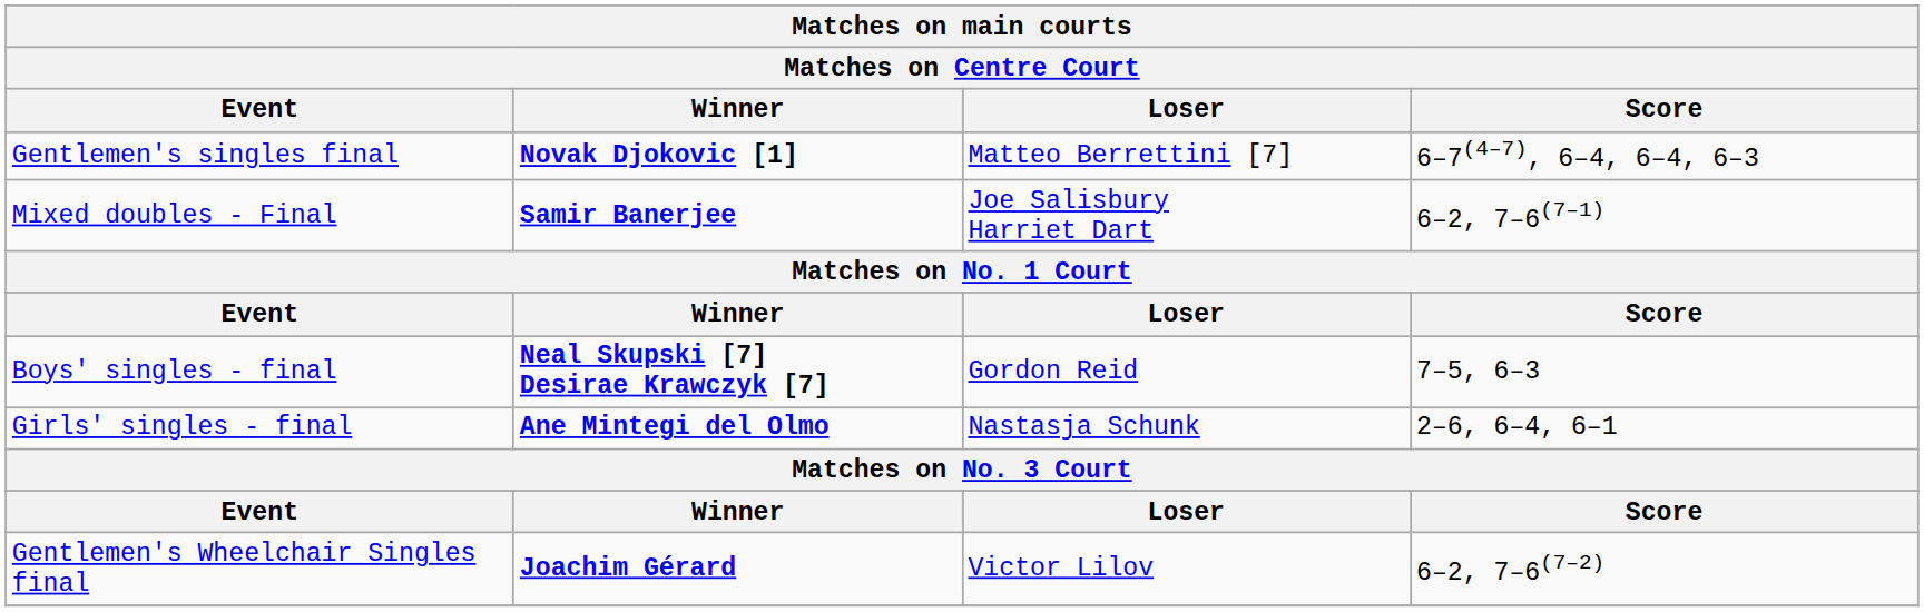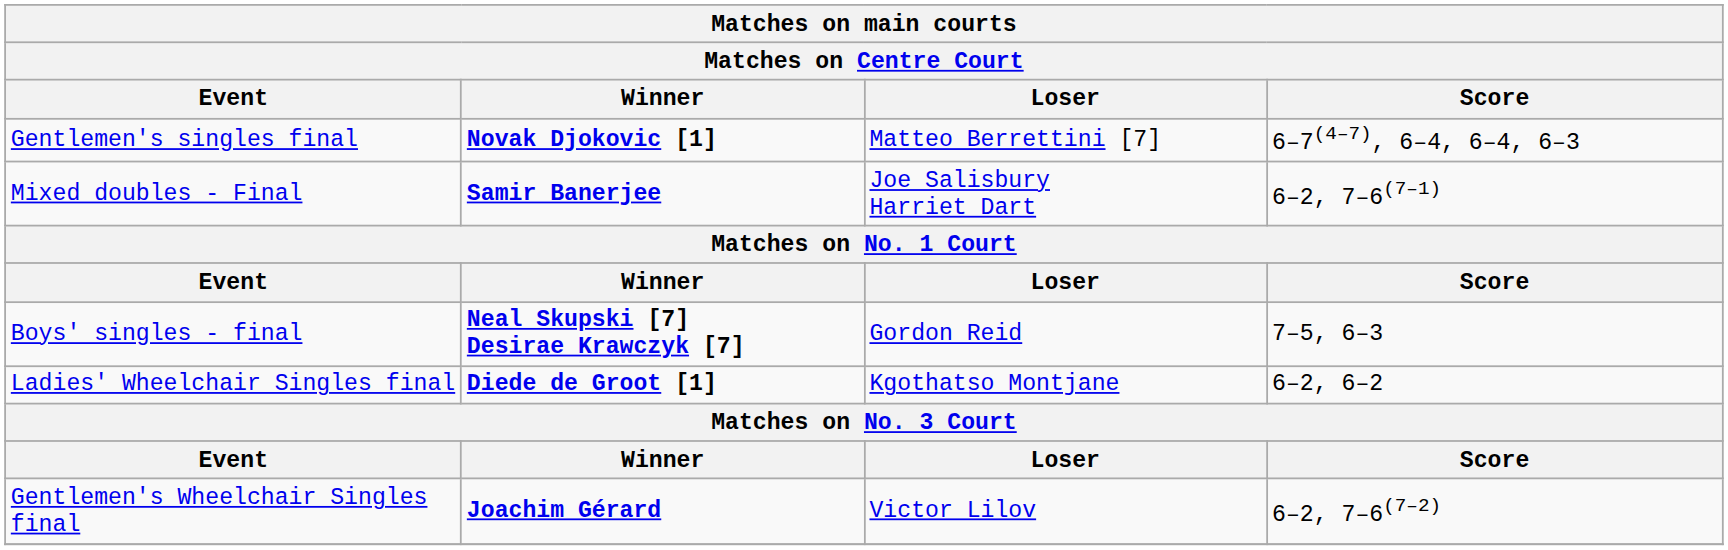 <table class="wikitable collapsible uncollapsed" style="margin:auto;">
 <tr>
 <th colspan="4" style="white-space:nowrap;">Matches on main courts</th>
 </tr>
 <tr>
 <th colspan="4">Matches on <a href='#'>Centre Court</a></th>
 </tr>
 <tr>
 <th width="250">Event</th>
 <th width="220">Winner</th>
 <th width="220">Loser</th>
 <th width="250">Score</th>
 </tr>
 <tr>
 <td><a href='#'>Gentlemen's singles final</a></td>
 <td> <strong><a href='#'>Novak Djokovic</a> [1]</strong></td>
 <td> <a href='#'>Matteo Berrettini</a> [7]</td>
 <td>6–7<sup>(4–7)</sup>, 6–4, 6–4, 6–3</td>
 </tr>
 <tr>
 <td><a href='#'>Mixed doubles - Final</a></td>
 <td> <strong><a href='#'>Samir Banerjee</a></strong></td>
 <td> <a href='#'>Joe Salisbury</a><br> <a href='#'>Harriet Dart</a></td>
 <td>6–2, 7–6<sup>(7–1)</sup></td>
 </tr>
 <tr>
 <th colspan="4">Matches on <a href='#'>No. 1 Court</a></th>
 </tr>
 <tr>
 <th>Event</th>
 <th>Winner</th>
 <th>Loser</th>
 <th>Score</th>
 </tr>
 <tr>
 <td><a href='#'>Boys' singles - final</a></td>
 <td> <strong><a href='#'>Neal Skupski</a> [7]</strong><br> <strong><a href='#'>Desirae Krawczyk</a> [7]</strong></td>
 <td> <a href='#'>Gordon Reid</a></td>
 <td>7–5, 6–3</td>
 </tr>
 <tr>
-<td><a href='#'>Girls' singles - final</a></td>
-<td> <strong><a href='#'>Ane Mintegi del Olmo</a></strong></td>
-<td> <a href='#'>Nastasja Schunk</a></td>
-<td>2–6, 6–4, 6–1</td>
+<td><a href='#'>Ladies' Wheelchair Singles final</a></td>
+<td> <strong><a href='#'>Diede de Groot</a> [1]</strong></td>
+<td> <a href='#'>Kgothatso Montjane</a></td>
+<td>6–2, 6–2</td>
 </tr>
 <tr>
 <th colspan="4">Matches on <a href='#'>No. 3 Court</a></th>
 </tr>
 <tr>
 <th width="220">Event</th>
 <th width="220">Winner</th>
 <th width="220">Loser</th>
 <th width="250">Score</th>
 </tr>
 <tr>
 <td><a href='#'>Gentlemen's Wheelchair Singles final</a></td>
 <td> <strong><a href='#'>Joachim Gérard</a></strong></td>
 <td> <a href='#'>Victor Lilov</a></td>
 <td>6–2, 7–6<sup>(7–2)</sup></td>
 </tr>
 <tr>
 </tr>
 </table>
